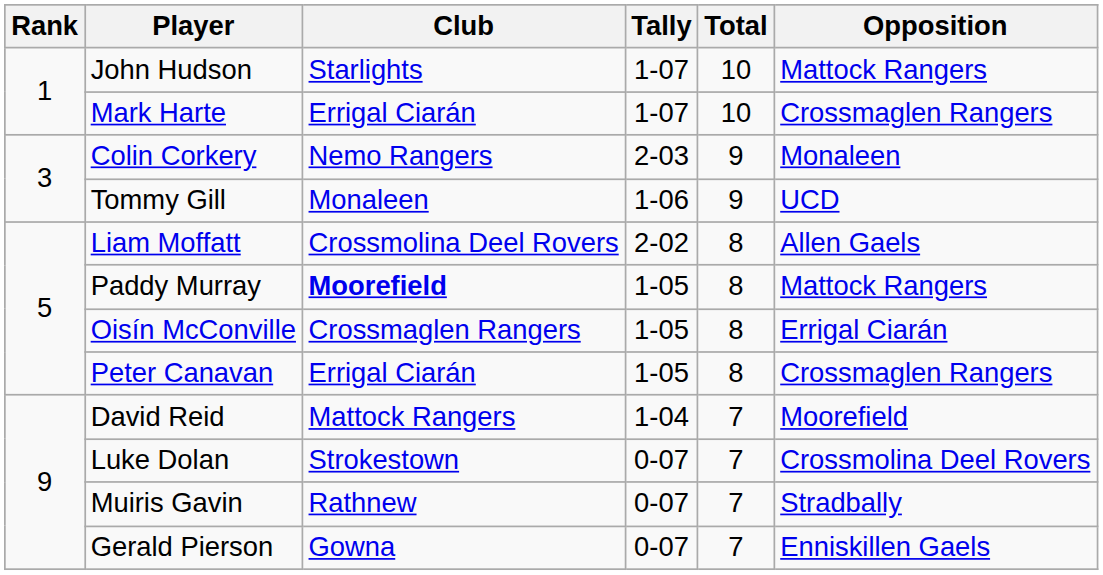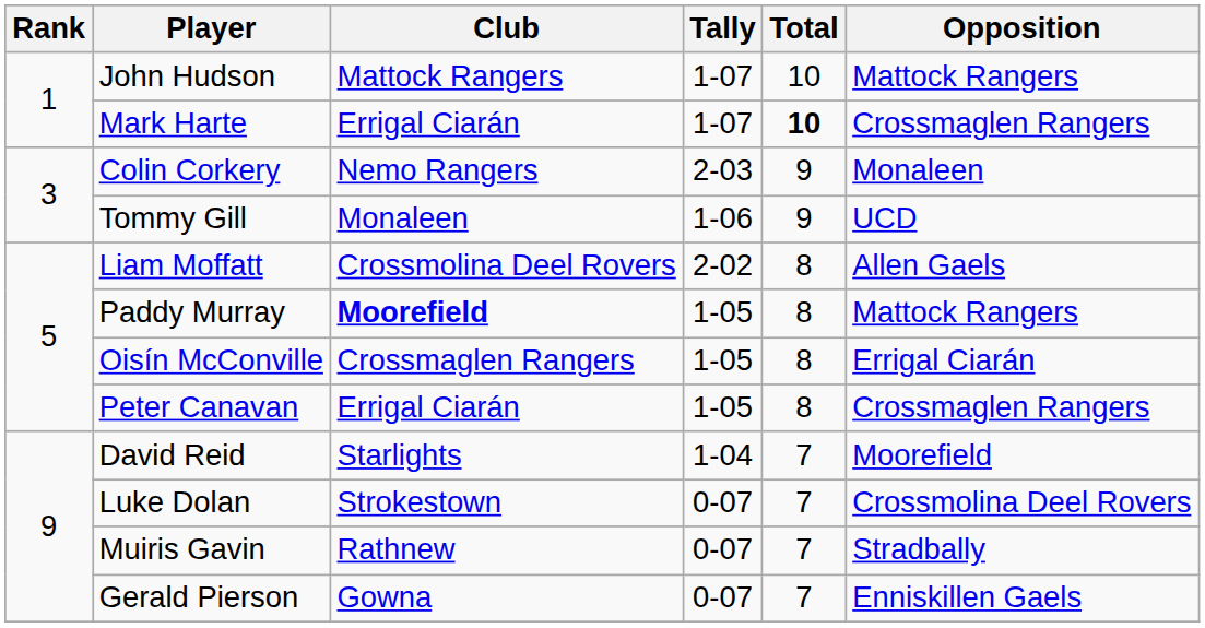 <table class="wikitable">
 <tr>
 <th>Rank</th>
 <th>Player</th>
 <th>Club</th>
 <th>Tally</th>
 <th>Total</th>
 <th>Opposition</th>
 </tr>
 <tr>
 <td rowspan="2" style="text-align:center;">1</td>
 <td>John Hudson</td>
-<td><a href='#'>Starlights</a></td>
+<td><a href='#'>Mattock Rangers</a></td>
 <td align=center>1-07</td>
 <td align=center>10</td>
 <td><a href='#'>Mattock Rangers</a></td>
 </tr>
 <tr>
 <td><a href='#'>Mark Harte</a></td>
 <td><a href='#'>Errigal Ciarán</a></td>
 <td align=center>1-07</td>
-<td align=center>10</td>
+<td align=center><strong>10</strong></td>
 <td><a href='#'>Crossmaglen Rangers</a></td>
 </tr>
 <tr>
 <td rowspan="2" style="text-align:center;">3</td>
 <td><a href='#'>Colin Corkery</a></td>
 <td><a href='#'>Nemo Rangers</a></td>
 <td align=center>2-03</td>
 <td align=center>9</td>
 <td><a href='#'>Monaleen</a></td>
 </tr>
 <tr>
 <td>Tommy Gill</td>
 <td><a href='#'>Monaleen</a></td>
 <td align=center>1-06</td>
 <td align=center>9</td>
 <td><a href='#'>UCD</a></td>
 </tr>
 <tr>
 <td rowspan="4" style="text-align:center;">5</td>
 <td><a href='#'>Liam Moffatt</a></td>
 <td><a href='#'>Crossmolina Deel Rovers</a></td>
 <td align=center>2-02</td>
 <td align=center>8</td>
 <td><a href='#'>Allen Gaels</a></td>
 </tr>
 <tr>
 <td>Paddy Murray</td>
 <td><strong><a href='#'>Moorefield</a></strong></td>
 <td align=center>1-05</td>
 <td align=center>8</td>
 <td><a href='#'>Mattock Rangers</a></td>
 </tr>
 <tr>
 <td><a href='#'>Oisín McConville</a></td>
 <td><a href='#'>Crossmaglen Rangers</a></td>
 <td align=center>1-05</td>
 <td align=center>8</td>
 <td><a href='#'>Errigal Ciarán</a></td>
 </tr>
 <tr>
 <td><a href='#'>Peter Canavan</a></td>
 <td><a href='#'>Errigal Ciarán</a></td>
 <td align=center>1-05</td>
 <td align=center>8</td>
 <td><a href='#'>Crossmaglen Rangers</a></td>
 </tr>
 <tr>
 <td rowspan="4" style="text-align:center;">9</td>
 <td>David Reid</td>
-<td><a href='#'>Mattock Rangers</a></td>
+<td><a href='#'>Starlights</a></td>
 <td align=center>1-04</td>
 <td align=center>7</td>
 <td><a href='#'>Moorefield</a></td>
 </tr>
 <tr>
 <td>Luke Dolan</td>
 <td><a href='#'>Strokestown</a></td>
 <td align=center>0-07</td>
 <td align=center>7</td>
 <td><a href='#'>Crossmolina Deel Rovers</a></td>
 </tr>
 <tr>
 <td>Muiris Gavin</td>
 <td><a href='#'>Rathnew</a></td>
 <td align=center>0-07</td>
 <td align=center>7</td>
 <td><a href='#'>Stradbally</a></td>
 </tr>
 <tr>
 <td>Gerald Pierson</td>
 <td><a href='#'>Gowna</a></td>
 <td align=center>0-07</td>
 <td align=center>7</td>
 <td><a href='#'>Enniskillen Gaels</a></td>
 </tr>
 </table>
